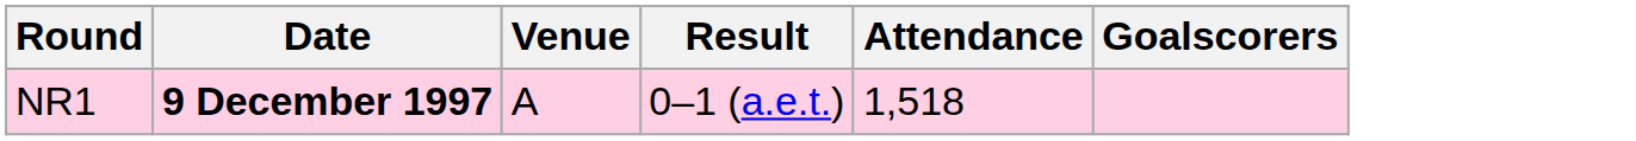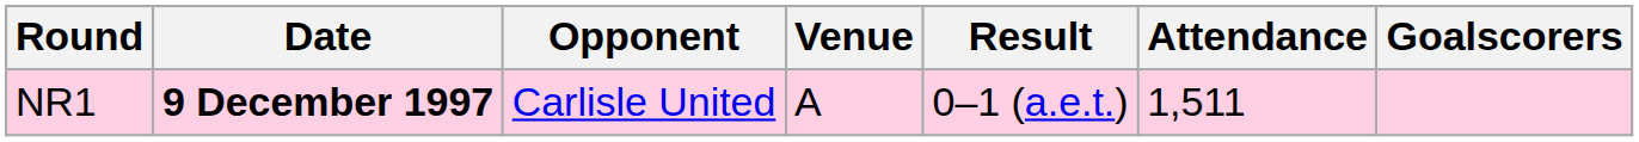 <table class="wikitable">
 <tr>
 <th>Round</th>
 <th>Date</th>
+<th>Opponent</th>
 <th>Venue</th>
 <th>Result</th>
 <th>Attendance</th>
 <th>Goalscorers</th>
 </tr>
 <tr style="background-color: #ffd0e3;">
 <td>NR1</td>
 <td><strong>9 December 1997</strong></td>
+<td><a href='#'>Carlisle United</a></td>
 <td>A</td>
 <td>0–1 (<a href='#'>a.e.t.</a>)</td>
-<td>1,518</td>
+<td>1,511</td>
 <td></td>
 </tr>
 </table>
